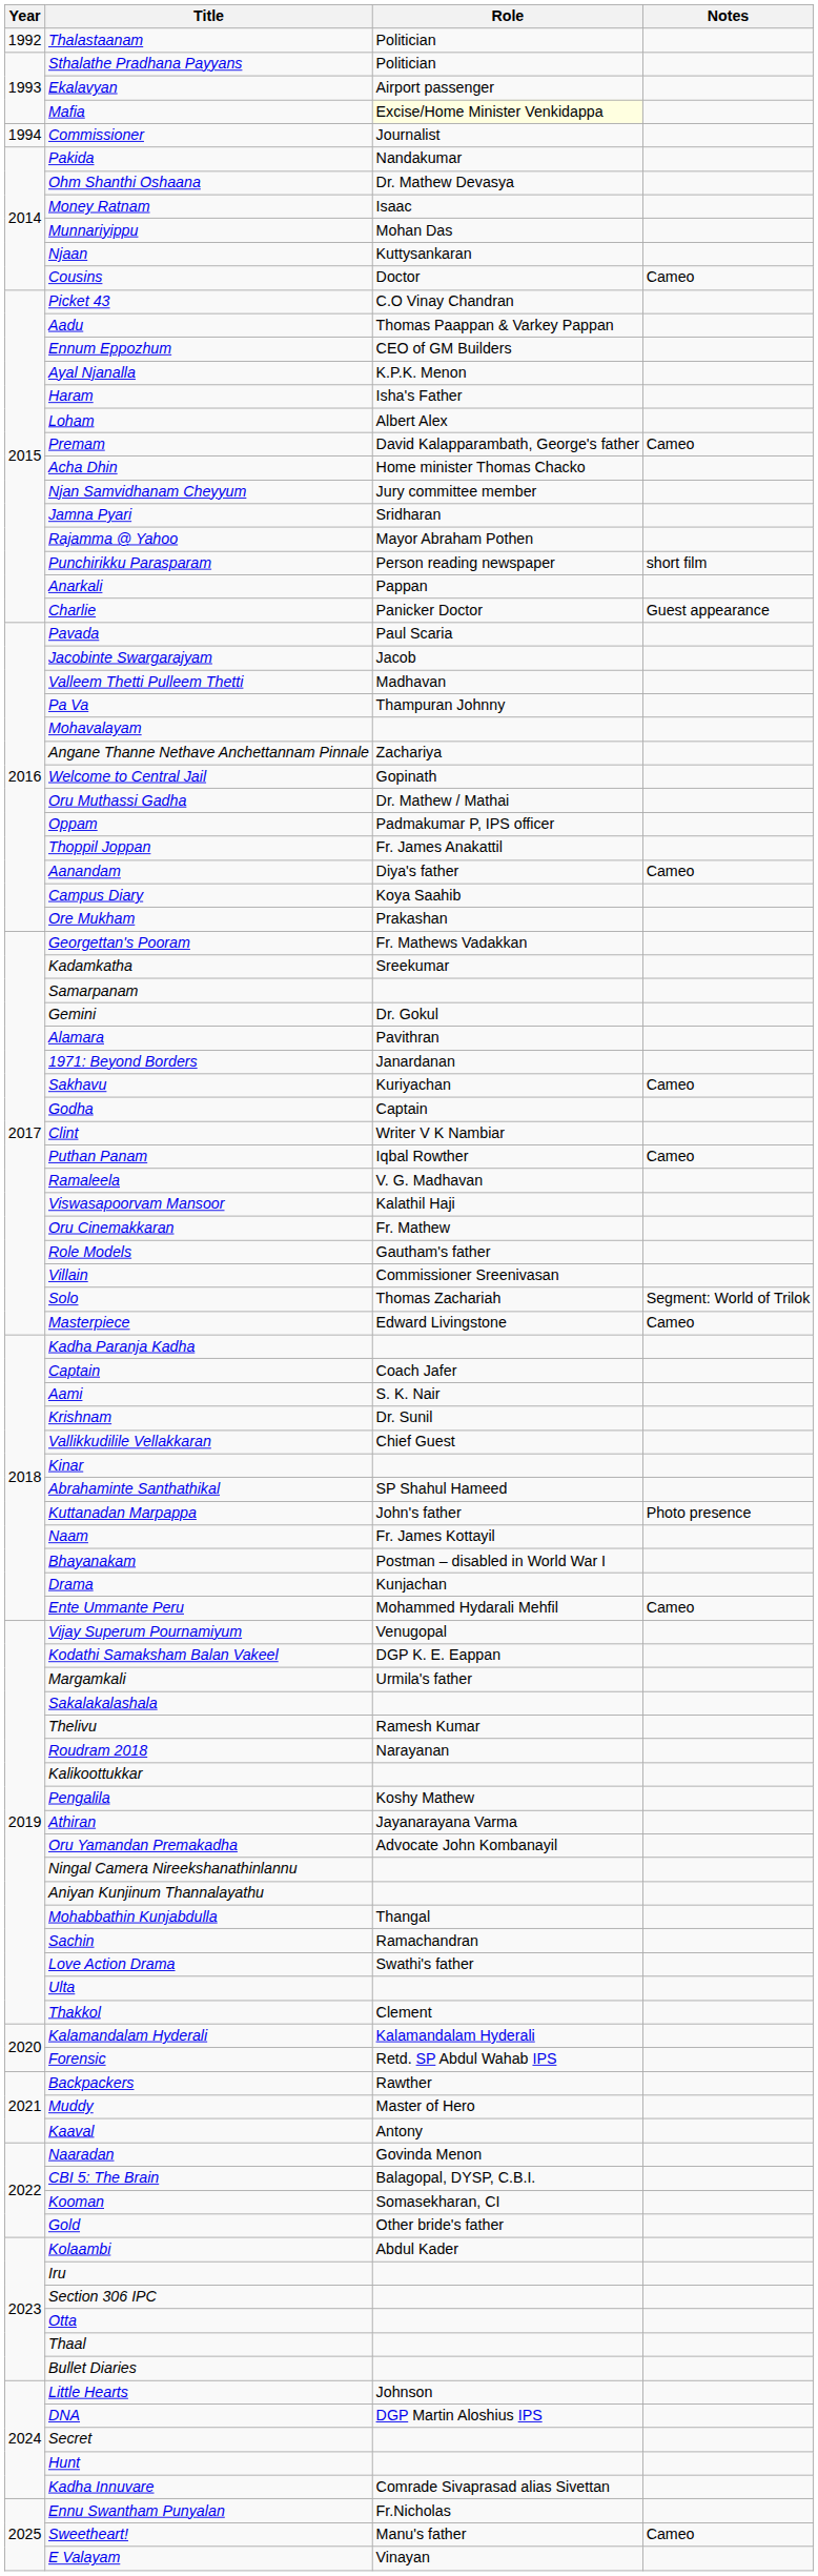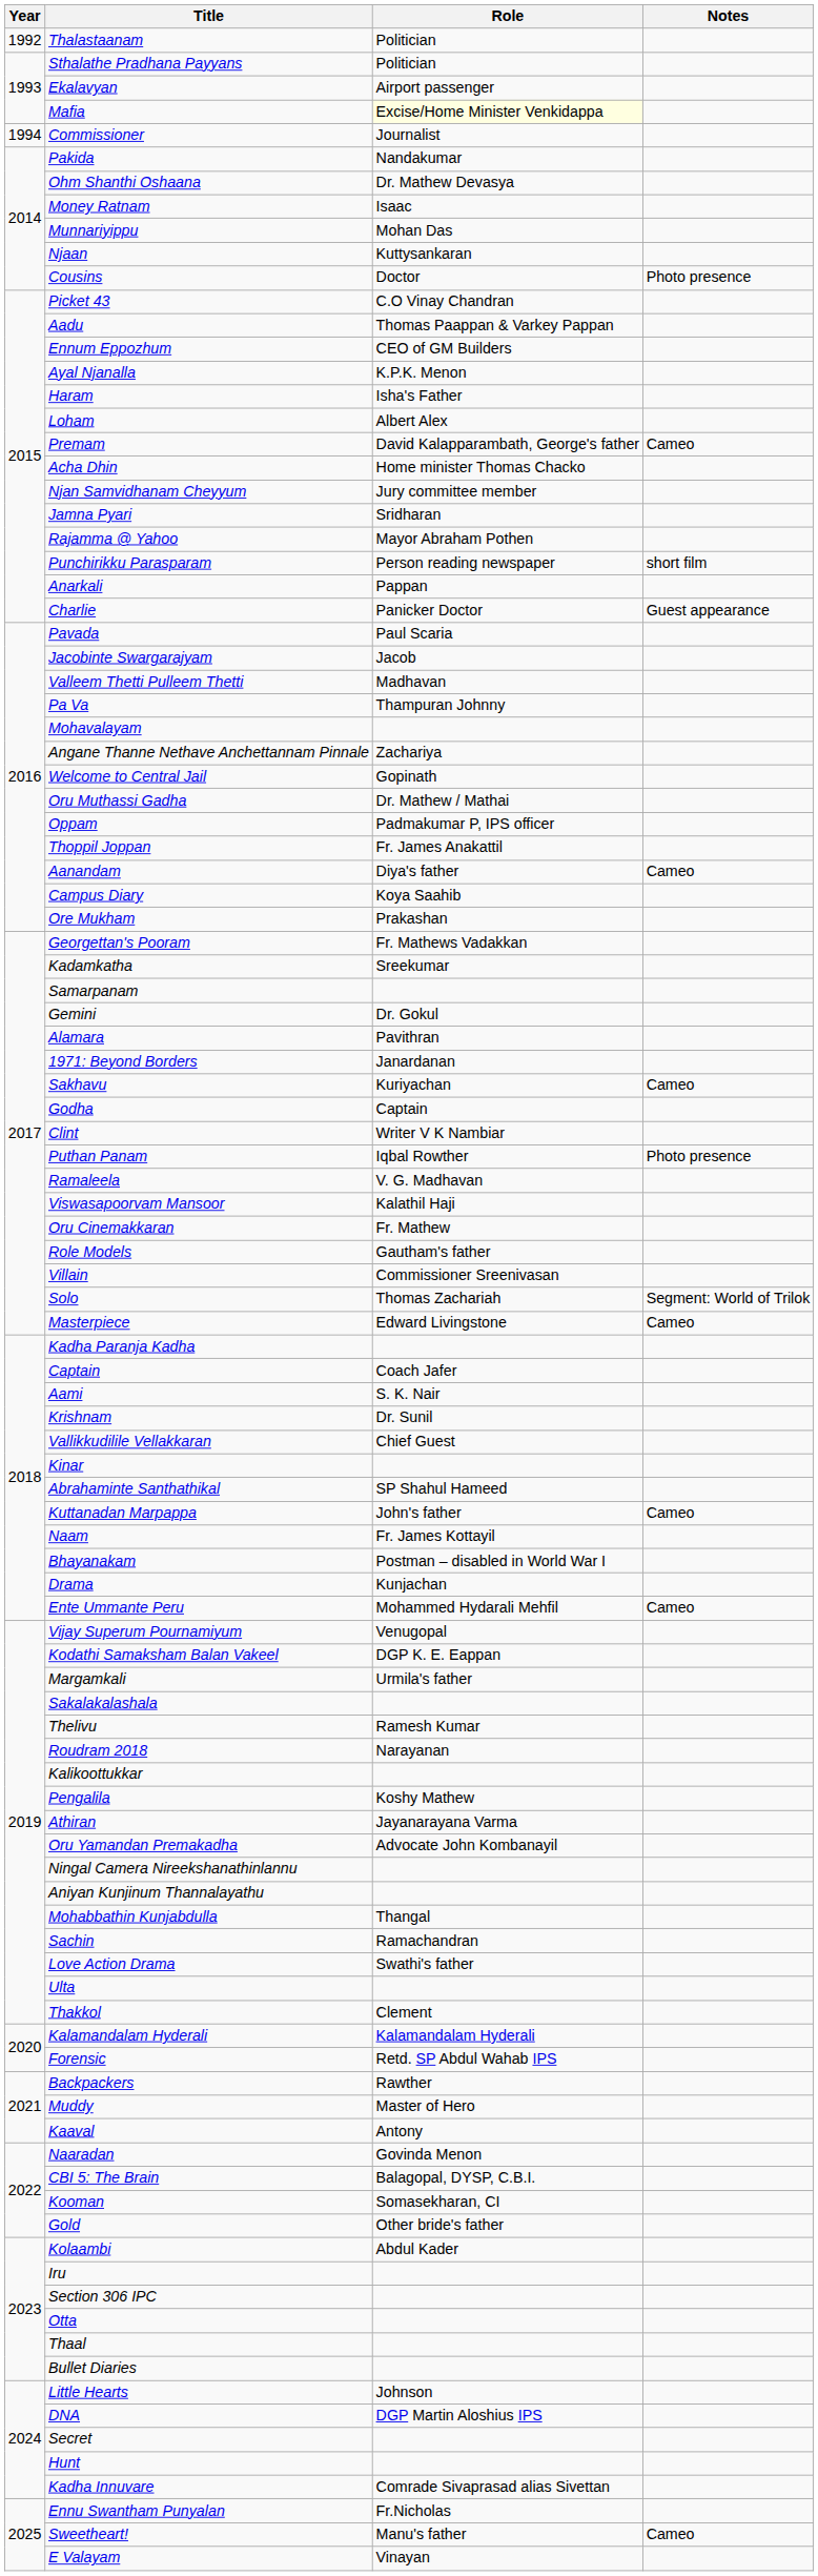 <table class="wikitable sortable">
 <tr>
 <th>Year</th>
 <th>Title</th>
 <th>Role</th>
 <th class="unsortable">Notes</th>
 </tr>
 <tr>
 <td>1992</td>
 <td><em><a href='#'>Thalastaanam</a></em></td>
 <td>Politician</td>
 <td></td>
 </tr>
 <tr>
 <td rowspan=3>1993</td>
 <td><em><a href='#'>Sthalathe Pradhana Payyans</a></em></td>
 <td>Politician</td>
 <td></td>
 </tr>
 <tr>
 <td><em><a href='#'>Ekalavyan</a></em></td>
 <td>Airport passenger</td>
 <td></td>
 </tr>
 <tr>
 <td><em><a href='#'>Mafia</a></em></td>
 <td style="background: lightyellow;">Excise/Home Minister Venkidappa</td>
 <td></td>
 </tr>
 <tr>
 <td>1994</td>
 <td><em><a href='#'>Commissioner</a></em></td>
 <td>Journalist</td>
 <td></td>
 </tr>
 <tr>
 <td rowspan=6>2014</td>
 <td><em><a href='#'>Pakida</a></em></td>
 <td>Nandakumar</td>
 <td></td>
 </tr>
 <tr>
 <td><em><a href='#'>Ohm Shanthi Oshaana</a></em></td>
 <td>Dr. Mathew Devasya</td>
 <td></td>
 </tr>
 <tr>
 <td><em><a href='#'>Money Ratnam</a></em></td>
 <td>Isaac</td>
 <td></td>
 </tr>
 <tr>
 <td><em><a href='#'>Munnariyippu</a></em></td>
 <td>Mohan Das</td>
 <td></td>
 </tr>
 <tr>
 <td><em><a href='#'>Njaan</a></em></td>
 <td>Kuttysankaran</td>
 <td></td>
 </tr>
 <tr>
 <td><em><a href='#'>Cousins</a></em></td>
 <td>Doctor</td>
-<td>Cameo</td>
+<td>Photo presence</td>
 </tr>
 <tr>
 <td rowspan=14>2015</td>
 <td><em><a href='#'>Picket 43</a></em></td>
 <td>C.O Vinay Chandran</td>
 <td></td>
 </tr>
 <tr>
 <td><em><a href='#'>Aadu</a></em></td>
 <td>Thomas Paappan & Varkey Pappan</td>
 <td></td>
 </tr>
 <tr>
 <td><em><a href='#'>Ennum Eppozhum</a></em></td>
 <td>CEO of GM Builders</td>
 <td></td>
 </tr>
 <tr>
 <td><em><a href='#'>Ayal Njanalla</a></em></td>
 <td>K.P.K. Menon</td>
 <td></td>
 </tr>
 <tr>
 <td><em><a href='#'>Haram</a></em></td>
 <td>Isha's Father</td>
 <td></td>
 </tr>
 <tr>
 <td><em><a href='#'>Loham</a></em></td>
 <td>Albert Alex</td>
 <td></td>
 </tr>
 <tr>
 <td><em><a href='#'>Premam</a></em></td>
 <td>David Kalapparambath, George's father</td>
 <td>Cameo</td>
 </tr>
 <tr>
 <td><em><a href='#'>Acha Dhin</a></em></td>
 <td>Home minister Thomas Chacko</td>
 <td></td>
 </tr>
 <tr>
 <td><em><a href='#'>Njan Samvidhanam Cheyyum</a></em></td>
 <td>Jury committee member</td>
 <td></td>
 </tr>
 <tr>
 <td><em><a href='#'>Jamna Pyari</a></em></td>
 <td>Sridharan</td>
 <td></td>
 </tr>
 <tr>
 <td><em><a href='#'>Rajamma @ Yahoo</a></em></td>
 <td>Mayor Abraham Pothen</td>
 <td></td>
 </tr>
 <tr>
 <td><em><a href='#'>Punchirikku Parasparam</a></em></td>
 <td>Person reading newspaper</td>
 <td>short film</td>
 </tr>
 <tr>
 <td><em><a href='#'>Anarkali</a></em></td>
 <td>Pappan</td>
 <td></td>
 </tr>
 <tr>
 <td><em><a href='#'>Charlie</a></em></td>
 <td>Panicker Doctor</td>
 <td>Guest appearance</td>
 </tr>
 <tr>
 <td rowspan=13>2016</td>
 <td><em><a href='#'>Pavada</a></em></td>
 <td>Paul Scaria</td>
 <td></td>
 </tr>
 <tr>
 <td><em><a href='#'>Jacobinte Swargarajyam</a></em></td>
 <td>Jacob</td>
 <td></td>
 </tr>
 <tr>
 <td><em><a href='#'>Valleem Thetti Pulleem Thetti</a></em></td>
 <td>Madhavan</td>
 <td></td>
 </tr>
 <tr>
 <td><em><a href='#'>Pa Va</a></em></td>
 <td>Thampuran Johnny</td>
 <td></td>
 </tr>
 <tr>
 <td><em><a href='#'>Mohavalayam</a></em></td>
 <td></td>
 <td></td>
 </tr>
 <tr>
 <td><em>Angane Thanne Nethave Anchettannam Pinnale</em></td>
 <td>Zachariya</td>
 <td></td>
 </tr>
 <tr>
 <td><em><a href='#'>Welcome to Central Jail</a></em></td>
 <td>Gopinath</td>
 <td></td>
 </tr>
 <tr>
 <td><em><a href='#'>Oru Muthassi Gadha</a></em></td>
 <td>Dr. Mathew / Mathai</td>
 <td></td>
 </tr>
 <tr>
 <td><em><a href='#'>Oppam</a></em></td>
 <td>Padmakumar P, IPS officer</td>
 <td></td>
 </tr>
 <tr>
 <td><em><a href='#'>Thoppil Joppan</a></em></td>
 <td>Fr. James Anakattil</td>
 <td></td>
 </tr>
 <tr>
 <td><em><a href='#'>Aanandam</a></em></td>
 <td>Diya's father</td>
 <td>Cameo</td>
 </tr>
 <tr>
 <td><em><a href='#'>Campus Diary</a></em></td>
 <td>Koya Saahib</td>
 <td></td>
 </tr>
 <tr>
 <td><em><a href='#'>Ore Mukham</a></em></td>
 <td>Prakashan</td>
 <td></td>
 </tr>
 <tr>
 <td rowspan=17>2017</td>
 <td><em><a href='#'>Georgettan's Pooram</a></em></td>
 <td>Fr. Mathews Vadakkan</td>
 <td></td>
 </tr>
 <tr>
 <td><em>Kadamkatha</em></td>
 <td>Sreekumar</td>
 <td></td>
 </tr>
 <tr>
 <td><em>Samarpanam</em></td>
 <td></td>
 <td></td>
 </tr>
 <tr>
 <td><em>Gemini</em></td>
 <td>Dr. Gokul</td>
 <td></td>
 </tr>
 <tr>
 <td><em><a href='#'>Alamara</a></em></td>
 <td>Pavithran</td>
 <td></td>
 </tr>
 <tr>
 <td><em><a href='#'>1971: Beyond Borders</a></em></td>
 <td>Janardanan</td>
 <td></td>
 </tr>
 <tr>
 <td><em><a href='#'>Sakhavu</a></em></td>
 <td>Kuriyachan</td>
 <td>Cameo</td>
 </tr>
 <tr>
 <td><em><a href='#'>Godha</a></em></td>
 <td>Captain</td>
 <td></td>
 </tr>
 <tr>
 <td><em><a href='#'>Clint</a></em></td>
 <td>Writer V K Nambiar</td>
 <td></td>
 </tr>
 <tr>
 <td><em><a href='#'>Puthan Panam</a></em></td>
 <td>Iqbal Rowther</td>
-<td>Cameo</td>
+<td>Photo presence</td>
 </tr>
 <tr>
 <td><em><a href='#'>Ramaleela</a></em></td>
 <td>V. G. Madhavan</td>
 <td></td>
 </tr>
 <tr>
 <td><em><a href='#'>Viswasapoorvam Mansoor</a></em></td>
 <td>Kalathil Haji</td>
 <td></td>
 </tr>
 <tr>
 <td><em><a href='#'>Oru Cinemakkaran</a></em></td>
 <td>Fr. Mathew</td>
 <td></td>
 </tr>
 <tr>
 <td><em><a href='#'>Role Models</a></em></td>
 <td>Gautham's father</td>
 <td></td>
 </tr>
 <tr>
 <td><em><a href='#'>Villain</a></em></td>
 <td>Commissioner Sreenivasan</td>
 <td></td>
 </tr>
 <tr>
 <td><em><a href='#'>Solo</a></em></td>
 <td>Thomas Zachariah</td>
 <td>Segment: World of Trilok</td>
 </tr>
 <tr>
 <td><em><a href='#'>Masterpiece</a></em></td>
 <td>Edward Livingstone</td>
 <td>Cameo</td>
 </tr>
 <tr>
 <td rowspan=12>2018</td>
 <td><em><a href='#'>Kadha Paranja Kadha</a></em></td>
 <td></td>
 <td></td>
 </tr>
 <tr>
 <td><em><a href='#'>Captain</a></em></td>
 <td>Coach Jafer</td>
 <td></td>
 </tr>
 <tr>
 <td><em><a href='#'>Aami</a></em></td>
 <td>S. K. Nair</td>
 <td></td>
 </tr>
 <tr>
 <td><em><a href='#'>Krishnam</a></em></td>
 <td>Dr. Sunil</td>
 <td></td>
 </tr>
 <tr>
 <td><em><a href='#'>Vallikkudilile Vellakkaran</a></em></td>
 <td>Chief Guest</td>
 <td></td>
 </tr>
 <tr>
 <td><em><a href='#'>Kinar</a></em></td>
 <td></td>
 <td></td>
 </tr>
 <tr>
 <td><em><a href='#'>Abrahaminte Santhathikal</a></em></td>
 <td>SP Shahul Hameed</td>
 <td></td>
 </tr>
 <tr>
 <td><em><a href='#'>Kuttanadan Marpappa</a></em></td>
 <td>John's father</td>
-<td>Photo presence</td>
+<td>Cameo</td>
 </tr>
 <tr>
 <td><em><a href='#'>Naam</a></em></td>
 <td>Fr. James Kottayil</td>
 <td></td>
 </tr>
 <tr>
 <td><em><a href='#'>Bhayanakam</a></em></td>
 <td>Postman – disabled in World War I</td>
 <td></td>
 </tr>
 <tr>
 <td><em><a href='#'>Drama</a></em></td>
 <td>Kunjachan</td>
 <td></td>
 </tr>
 <tr>
 <td><em><a href='#'>Ente Ummante Peru</a></em></td>
 <td>Mohammed Hydarali Mehfil</td>
 <td>Cameo</td>
 </tr>
 <tr>
 <td rowspan=17>2019</td>
 <td><em><a href='#'>Vijay Superum Pournamiyum</a></em></td>
 <td>Venugopal</td>
 <td></td>
 </tr>
 <tr>
 <td><em><a href='#'>Kodathi Samaksham Balan Vakeel</a></em></td>
 <td>DGP K. E. Eappan</td>
 <td></td>
 </tr>
 <tr>
 <td><em>Margamkali</em></td>
 <td>Urmila's father</td>
 <td></td>
 </tr>
 <tr>
 <td><em><a href='#'>Sakalakalashala</a></em></td>
 <td></td>
 <td></td>
 </tr>
 <tr>
 <td><em>Thelivu</em></td>
 <td>Ramesh Kumar</td>
 <td></td>
 </tr>
 <tr>
 <td><em><a href='#'>Roudram 2018</a></em></td>
 <td>Narayanan</td>
 <td></td>
 </tr>
 <tr>
 <td><em>Kalikoottukkar</em></td>
 <td></td>
 <td></td>
 </tr>
 <tr>
 <td><em><a href='#'>Pengalila</a></em></td>
 <td>Koshy Mathew</td>
 <td></td>
 </tr>
 <tr>
 <td><em><a href='#'>Athiran</a></em></td>
 <td>Jayanarayana Varma</td>
 <td></td>
 </tr>
 <tr>
 <td><em><a href='#'>Oru Yamandan Premakadha</a></em></td>
 <td>Advocate John Kombanayil</td>
 <td></td>
 </tr>
 <tr>
 <td><em>Ningal Camera Nireekshanathinlannu</em></td>
 <td></td>
 <td></td>
 </tr>
 <tr>
 <td><em>Aniyan Kunjinum Thannalayathu</em></td>
 <td></td>
 <td></td>
 </tr>
 <tr>
 <td><em><a href='#'>Mohabbathin Kunjabdulla</a></em></td>
 <td>Thangal</td>
 <td></td>
 </tr>
 <tr>
 <td><em><a href='#'>Sachin</a></em></td>
 <td>Ramachandran</td>
 <td></td>
 </tr>
 <tr>
 <td><em><a href='#'>Love Action Drama</a></em></td>
 <td>Swathi's father</td>
 <td></td>
 </tr>
 <tr>
 <td><em><a href='#'>Ulta</a></em></td>
 <td></td>
 <td></td>
 </tr>
 <tr>
 <td><em><a href='#'>Thakkol</a></em></td>
 <td>Clement</td>
 <td></td>
 </tr>
 <tr>
 <td rowspan="2">2020</td>
 <td><em><a href='#'>Kalamandalam Hyderali</a></em></td>
 <td><a href='#'>Kalamandalam Hyderali</a></td>
 <td></td>
 </tr>
 <tr>
 <td><em><a href='#'>Forensic</a></em></td>
 <td>Retd. <a href='#'>SP</a> Abdul Wahab <a href='#'>IPS</a></td>
 <td></td>
 </tr>
 <tr>
 <td rowspan=3>2021</td>
 <td><em><a href='#'>Backpackers</a></em></td>
 <td>Rawther</td>
 <td></td>
 </tr>
 <tr>
 <td><em><a href='#'>Muddy</a></em></td>
 <td>Master of Hero</td>
 <td></td>
 </tr>
 <tr>
 <td><em><a href='#'>Kaaval</a></em></td>
 <td>Antony</td>
 <td></td>
 </tr>
 <tr>
 <td rowspan="4">2022</td>
 <td><em><a href='#'>Naaradan</a></em></td>
 <td>Govinda Menon</td>
 <td></td>
 </tr>
 <tr>
 <td><em><a href='#'>CBI 5: The Brain</a></em></td>
 <td>Balagopal, DYSP, C.B.I.</td>
 <td></td>
 </tr>
 <tr>
 <td><em><a href='#'>Kooman</a></em></td>
 <td>Somasekharan, CI</td>
 <td></td>
 </tr>
 <tr>
 <td><em><a href='#'>Gold</a></em></td>
 <td>Other bride's father</td>
 <td></td>
 </tr>
 <tr>
 <td rowspan=6>2023</td>
 <td><em><a href='#'>Kolaambi</a></em></td>
 <td>Abdul Kader</td>
 <td></td>
 </tr>
 <tr>
 <td><em>Iru</em></td>
 <td></td>
 <td></td>
 </tr>
 <tr>
 <td><em>Section 306 IPC</em></td>
 <td></td>
 <td></td>
 </tr>
 <tr>
 <td><em><a href='#'>Otta</a></em></td>
 <td></td>
 <td></td>
 </tr>
 <tr>
 <td><em>Thaal</em></td>
 <td></td>
 <td></td>
 </tr>
 <tr>
 <td><em>Bullet Diaries</em></td>
 <td></td>
 <td></td>
 </tr>
 <tr>
 <td rowspan=5>2024</td>
 <td><em><a href='#'>Little Hearts</a></em></td>
 <td>Johnson</td>
 <td></td>
 </tr>
 <tr>
 <td><em><a href='#'>DNA</a></em></td>
 <td><a href='#'>DGP</a> Martin Aloshius <a href='#'>IPS</a></td>
 <td></td>
 </tr>
 <tr>
 <td><em>Secret</em></td>
 <td></td>
 <td></td>
 </tr>
 <tr>
 <td><em><a href='#'>Hunt</a></em></td>
 <td></td>
 <td></td>
 </tr>
 <tr>
 <td><em><a href='#'>Kadha Innuvare</a></em></td>
 <td>Comrade Sivaprasad alias Sivettan</td>
 <td></td>
 </tr>
 <tr>
 <td rowspan="3">2025</td>
 <td><em><a href='#'>Ennu Swantham Punyalan</a></em></td>
 <td>Fr.Nicholas</td>
 <td></td>
 </tr>
 <tr>
 <td><em><a href='#'>Sweetheart!</a></em></td>
 <td>Manu's father</td>
 <td>Cameo</td>
 </tr>
 <tr>
 <td><em><a href='#'>E Valayam</a></em></td>
 <td>Vinayan</td>
 <td></td>
 </tr>
 </table>
